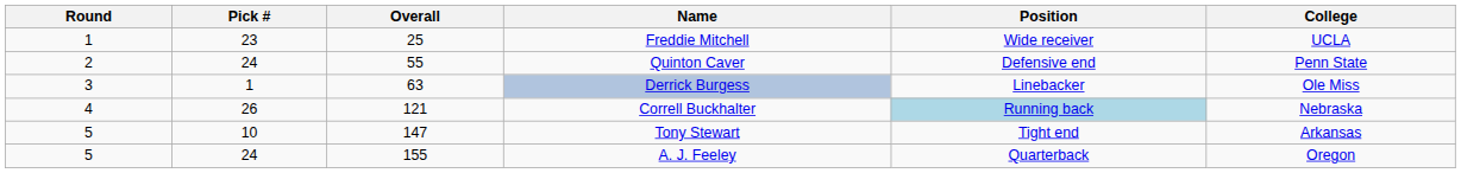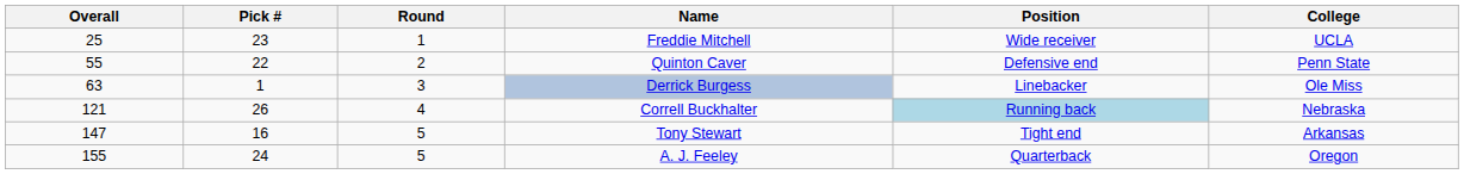 <table class="wikitable sortable sortable" style="width: 100%; text-align:center">
 <tr>
+<th>Overall</th>
+<th>Pick #</th>
 <th>Round</th>
-<th>Pick #</th>
-<th>Overall</th>
 <th>Name</th>
 <th>Position</th>
 <th>College</th>
 </tr>
 <tr>
+<td>25</td>
+<td>23</td>
 <td>1</td>
-<td>23</td>
-<td>25</td>
 <td><a href='#'>Freddie Mitchell</a></td>
 <td><a href='#'>Wide receiver</a></td>
 <td><a href='#'>UCLA</a></td>
 </tr>
 <tr>
+<td>55</td>
+<td>22</td>
 <td>2</td>
-<td>24</td>
-<td>55</td>
 <td><a href='#'>Quinton Caver</a></td>
 <td><a href='#'>Defensive end</a></td>
 <td><a href='#'>Penn State</a></td>
 </tr>
 <tr>
+<td>63</td>
+<td>1</td>
 <td>3</td>
-<td>1</td>
-<td>63</td>
 <td bgcolor=lightsteelblue><a href='#'>Derrick Burgess</a></td>
 <td><a href='#'>Linebacker</a></td>
 <td><a href='#'>Ole Miss</a></td>
 </tr>
 <tr>
+<td>121</td>
+<td>26</td>
 <td>4</td>
-<td>26</td>
-<td>121</td>
 <td><a href='#'>Correll Buckhalter</a></td>
 <td style="background: lightblue;"><a href='#'>Running back</a></td>
 <td><a href='#'>Nebraska</a></td>
 </tr>
 <tr>
+<td>147</td>
+<td>16</td>
 <td>5</td>
-<td>10</td>
-<td>147</td>
 <td><a href='#'>Tony Stewart</a></td>
 <td><a href='#'>Tight end</a></td>
 <td><a href='#'>Arkansas</a></td>
 </tr>
 <tr>
+<td>155</td>
+<td>24</td>
 <td>5</td>
-<td>24</td>
-<td>155</td>
 <td><a href='#'>A. J. Feeley</a></td>
 <td><a href='#'>Quarterback</a></td>
 <td><a href='#'>Oregon</a></td>
 </tr>
 </table>
